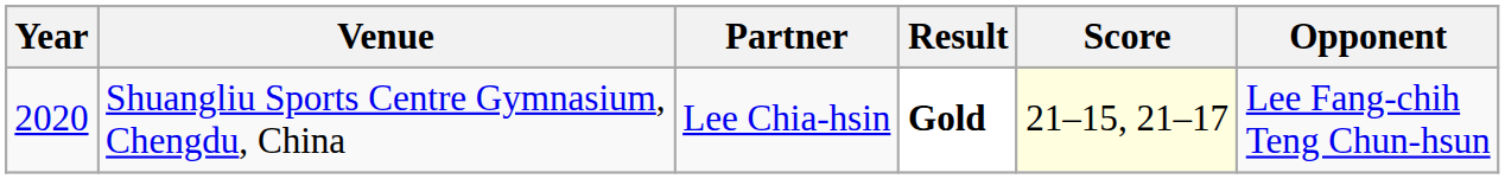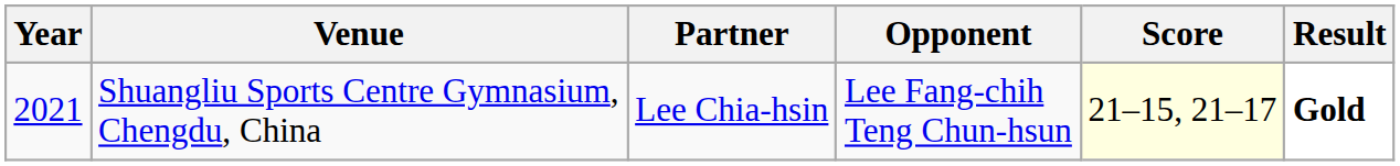 <table class="sortable wikitable" style="font-size: 90%;">
 <tr>
 <th>Year</th>
 <th>Venue</th>
 <th>Partner</th>
+<th>Opponent</th>
+<th>Score</th>
 <th>Result</th>
-<th>Score</th>
-<th>Opponent</th>
 </tr>
 <tr>
-<td align="center"><a href='#'>2020</a></td>
+<td align="center"><a href='#'>2021</a></td>
 <td align="left"><a href='#'>Shuangliu Sports Centre Gymnasium</a>,<br><a href='#'>Chengdu</a>, China</td>
 <td align="left"> <a href='#'>Lee Chia-hsin</a></td>
+<td align="left"> <a href='#'>Lee Fang-chih</a><br> <a href='#'>Teng Chun-hsun</a></td>
+<td align="left" style="background: lightyellow;">21–15, 21–17</td>
 <td style="text-align:left; background:white"> <strong>Gold</strong></td>
-<td align="left" style="background: lightyellow;">21–15, 21–17</td>
-<td align="left"> <a href='#'>Lee Fang-chih</a><br> <a href='#'>Teng Chun-hsun</a></td>
 </tr>
 </table>
